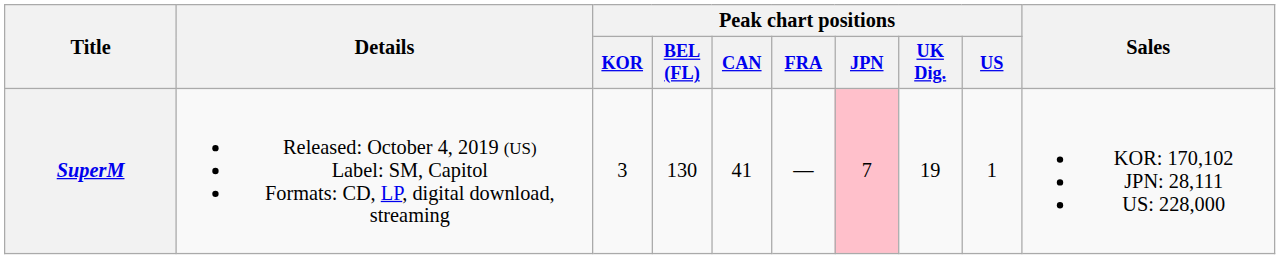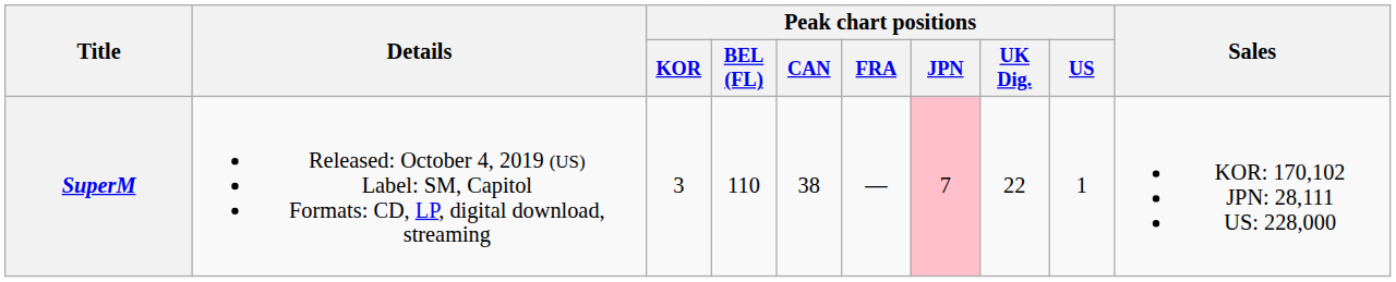 <table class="wikitable plainrowheaders" style="text-align:center;">
 <tr>
 <th scope="col" rowspan="2" style="width:8em;">Title</th>
 <th scope="col" rowspan="2" style="width:20em;">Details</th>
 <th colspan="7">Peak chart positions</th>
 <th scope="col" rowspan="2" style="width:12em;">Sales</th>
 </tr>
 <tr>
 <th scope="col" style="width:2.8em;font-size:90%;"><a href='#'>KOR</a><br></th>
 <th scope="col" style="width:2.8em;font-size:90%;"><a href='#'>BEL<br>(FL)</a><br></th>
 <th scope="col" style="width:2.8em;font-size:90%;"><a href='#'>CAN</a><br></th>
 <th scope="col" style="width:3em;font-size:90%;"><a href='#'>FRA</a><br></th>
 <th scope="col" style="width:3em;font-size:90%;"><a href='#'>JPN</a><br></th>
 <th scope="col" style="width:3em;font-size:90%;"><a href='#'>UK<br>Dig.</a><br></th>
 <th scope="col" style="width:2.8em;font-size:90%;"><a href='#'>US</a><br></th>
 </tr>
 <tr>
 <th scope="row"><em><a href='#'>SuperM</a></em></th>
 <td><br><ul><li>Released: October 4, 2019 <small>(US)</small></li><li>Label: SM, Capitol</li><li>Formats: CD, <a href='#'>LP</a>, digital download, streaming</li></ul></td>
 <td>3</td>
-<td>130</td>
-<td>41</td>
+<td>110</td>
+<td>38</td>
 <td>—</td>
 <td style="background: pink;">7</td>
-<td>19</td>
+<td>22</td>
 <td>1</td>
 <td><br><ul><li>KOR: 170,102</li><li>JPN: 28,111 </li><li>US: 228,000</li></ul></td>
 </tr>
 </table>
